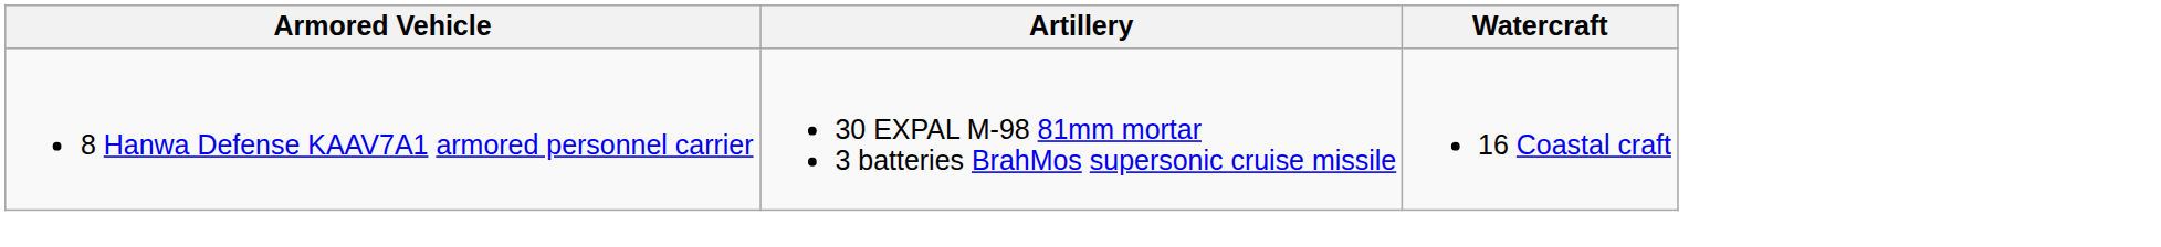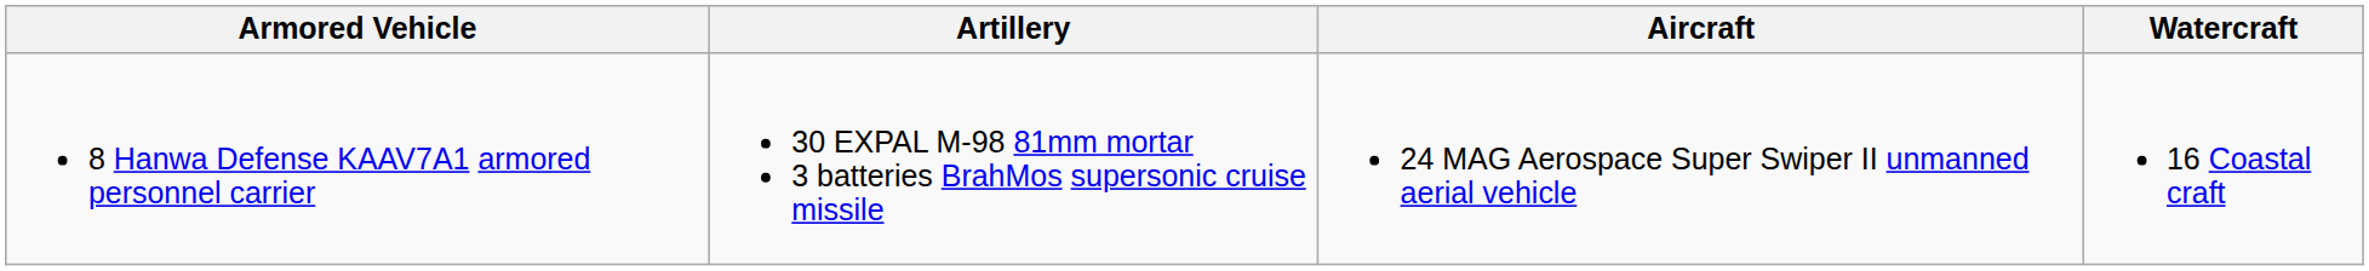 <table class="wikitable">
 <tr>
 <th>Armored Vehicle</th>
 <th>Artillery</th>
+<th>Aircraft</th>
 <th>Watercraft</th>
 </tr>
 <tr>
 <td><br><ul><li>8 <a href='#'>Hanwa Defense KAAV7A1</a> <a href='#'>armored personnel carrier</a></li></ul></td>
 <td><br><ul><li>30 EXPAL M-98 <a href='#'>81mm mortar</a></li><li>3 batteries <a href='#'>BrahMos</a> <a href='#'>supersonic cruise missile</a></li></ul></td>
+<td><br><ul><li>24 MAG Aerospace Super Swiper II <a href='#'>unmanned aerial vehicle</a></li></ul></td>
 <td><br><ul><li>16 <a href='#'>Coastal craft</a></li></ul></td>
 </tr>
 </table>
